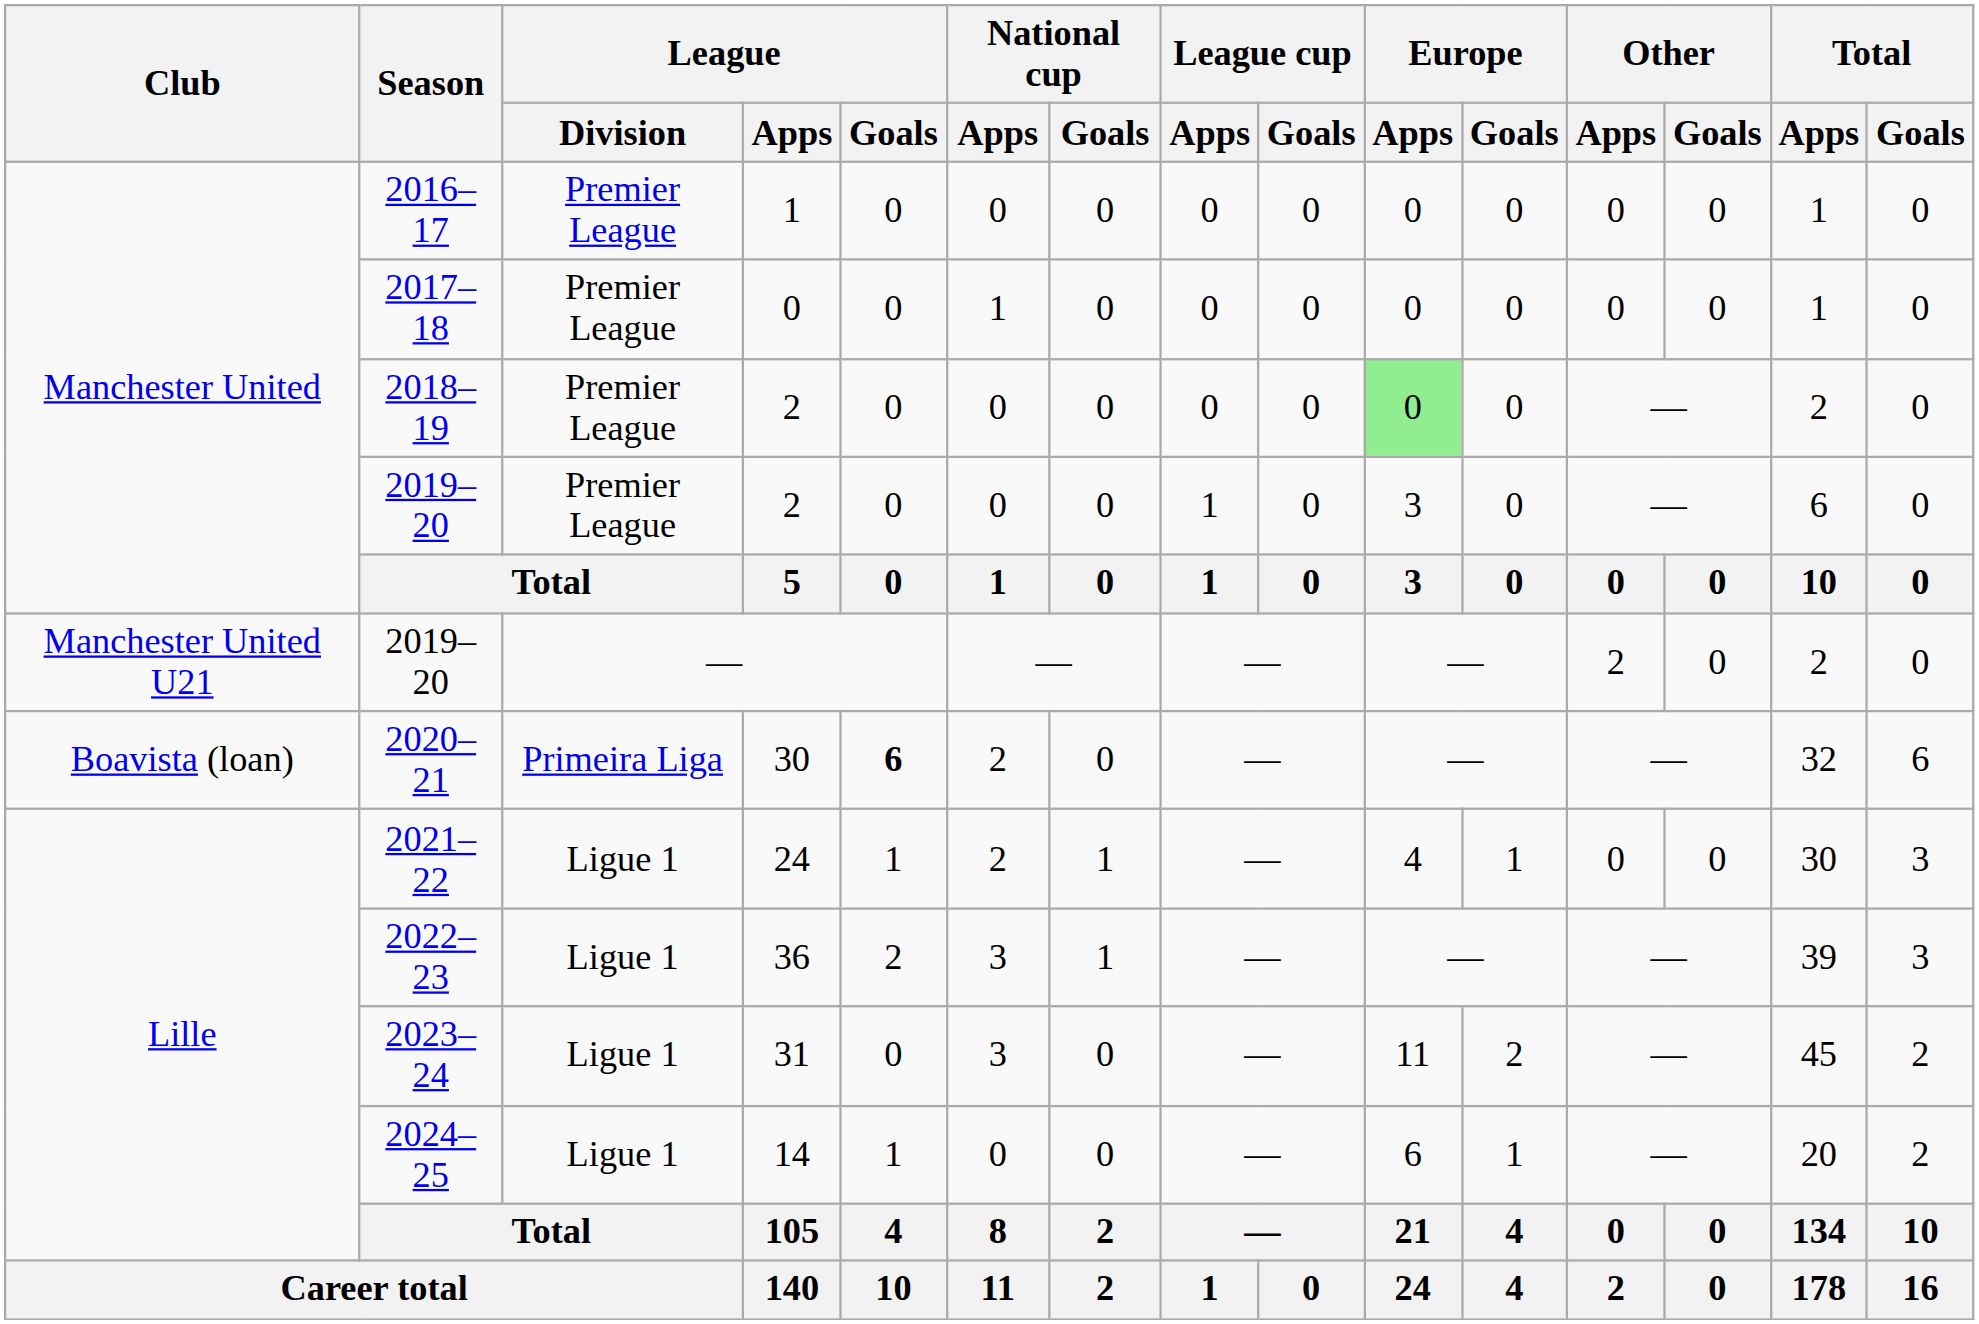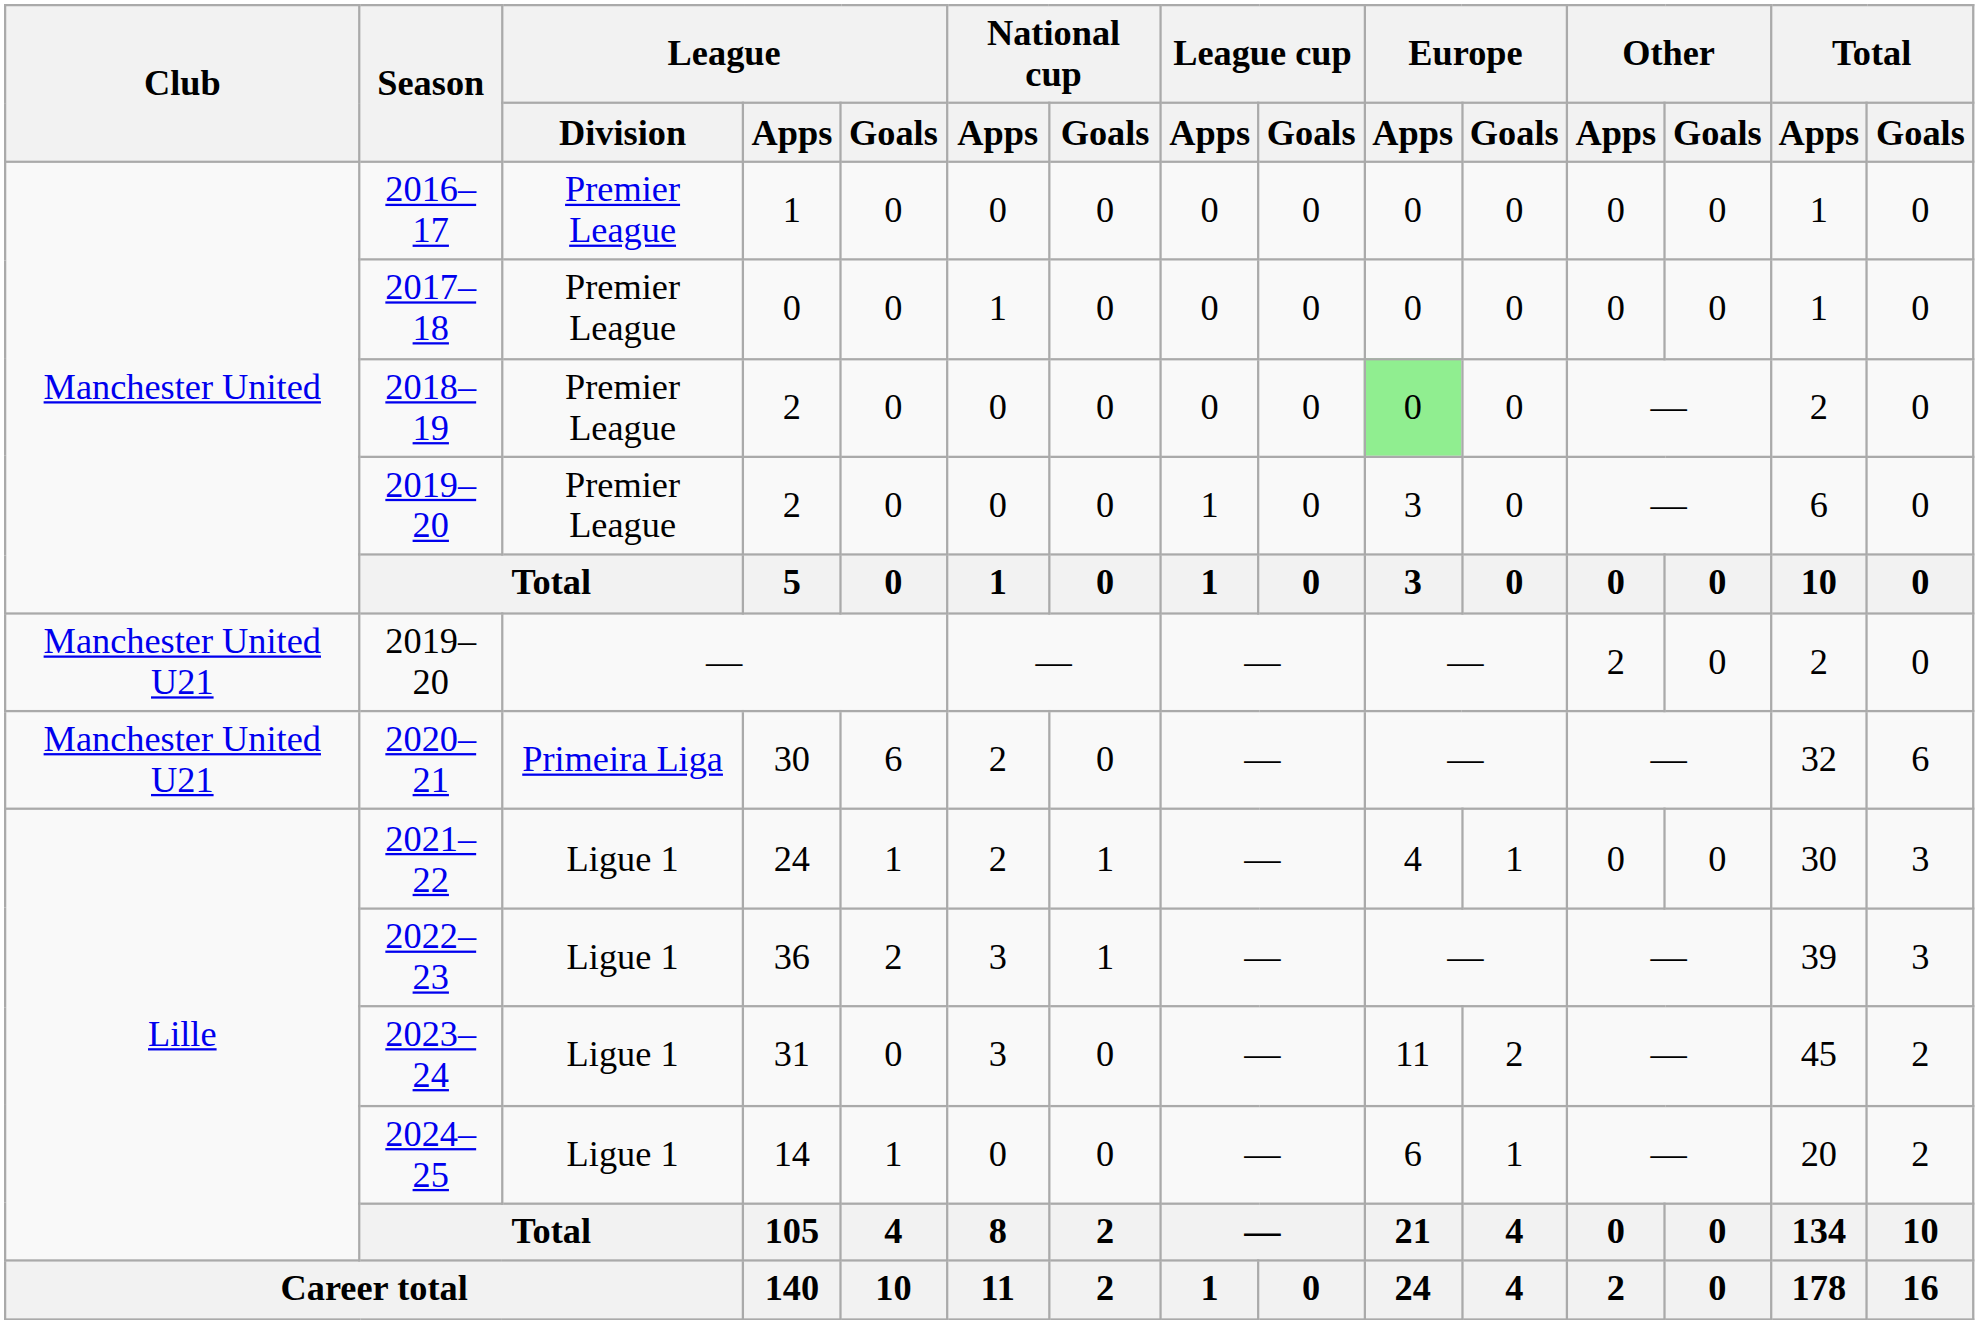 <table class="wikitable" style="text-align: center;">
 <tr>
 <th rowspan="2">Club</th>
 <th rowspan="2">Season</th>
 <th colspan="3">League</th>
 <th colspan="2">National cup</th>
 <th colspan="2">League cup</th>
 <th colspan="2">Europe</th>
 <th colspan="2">Other</th>
 <th colspan="2">Total</th>
 </tr>
 <tr>
 <th>Division</th>
 <th>Apps</th>
 <th>Goals</th>
 <th>Apps</th>
 <th>Goals</th>
 <th>Apps</th>
 <th>Goals</th>
 <th>Apps</th>
 <th>Goals</th>
 <th>Apps</th>
 <th>Goals</th>
 <th>Apps</th>
 <th>Goals</th>
 </tr>
 <tr>
 <td rowspan="5"><a href='#'>Manchester United</a></td>
 <td><a href='#'>2016–17</a></td>
 <td><a href='#'>Premier League</a></td>
 <td>1</td>
 <td>0</td>
 <td>0</td>
 <td>0</td>
 <td>0</td>
 <td>0</td>
 <td>0</td>
 <td>0</td>
 <td>0</td>
 <td>0</td>
 <td>1</td>
 <td>0</td>
 </tr>
 <tr>
 <td><a href='#'>2017–18</a></td>
 <td>Premier League</td>
 <td>0</td>
 <td>0</td>
 <td>1</td>
 <td>0</td>
 <td>0</td>
 <td>0</td>
 <td>0</td>
 <td>0</td>
 <td>0</td>
 <td>0</td>
 <td>1</td>
 <td>0</td>
 </tr>
 <tr>
 <td><a href='#'>2018–19</a></td>
 <td>Premier League</td>
 <td>2</td>
 <td>0</td>
 <td>0</td>
 <td>0</td>
 <td>0</td>
 <td>0</td>
 <td style="background: lightgreen;">0</td>
 <td>0</td>
 <td colspan="2">—</td>
 <td>2</td>
 <td>0</td>
 </tr>
 <tr>
 <td><a href='#'>2019–20</a></td>
 <td>Premier League</td>
 <td>2</td>
 <td>0</td>
 <td>0</td>
 <td>0</td>
 <td>1</td>
 <td>0</td>
 <td>3</td>
 <td>0</td>
 <td colspan="2">—</td>
 <td>6</td>
 <td>0</td>
 </tr>
 <tr>
 <th colspan="2">Total</th>
 <th>5</th>
 <th>0</th>
 <th>1</th>
 <th>0</th>
 <th>1</th>
 <th>0</th>
 <th>3</th>
 <th>0</th>
 <th>0</th>
 <th>0</th>
 <th>10</th>
 <th>0</th>
 </tr>
 <tr>
 <td><a href='#'>Manchester United U21</a></td>
 <td>2019–20</td>
 <td colspan="3">—</td>
 <td colspan="2">—</td>
 <td colspan="2">—</td>
 <td colspan="2">—</td>
 <td>2</td>
 <td>0</td>
 <td>2</td>
 <td>0</td>
 </tr>
 <tr>
-<td><a href='#'>Boavista</a> (loan)</td>
+<td><a href='#'>Manchester United U21</a></td>
 <td><a href='#'>2020–21</a></td>
 <td><a href='#'>Primeira Liga</a></td>
 <td>30</td>
-<td><strong>6</strong></td>
+<td>6</td>
 <td>2</td>
 <td>0</td>
 <td colspan="2">—</td>
 <td colspan="2">—</td>
 <td colspan="2">—</td>
 <td>32</td>
 <td>6</td>
 </tr>
 <tr>
 <td rowspan="5"><a href='#'>Lille</a></td>
 <td><a href='#'>2021–22</a></td>
 <td>Ligue 1</td>
 <td>24</td>
 <td>1</td>
 <td>2</td>
 <td>1</td>
 <td colspan="2">—</td>
 <td>4</td>
 <td>1</td>
 <td>0</td>
 <td>0</td>
 <td>30</td>
 <td>3</td>
 </tr>
 <tr>
 <td><a href='#'>2022–23</a></td>
 <td>Ligue 1</td>
 <td>36</td>
 <td>2</td>
 <td>3</td>
 <td>1</td>
 <td colspan="2">—</td>
 <td colspan="2">—</td>
 <td colspan="2">—</td>
 <td>39</td>
 <td>3</td>
 </tr>
 <tr>
 <td><a href='#'>2023–24</a></td>
 <td>Ligue 1</td>
 <td>31</td>
 <td>0</td>
 <td>3</td>
 <td>0</td>
 <td colspan="2">—</td>
 <td>11</td>
 <td>2</td>
 <td colspan="2">—</td>
 <td>45</td>
 <td>2</td>
 </tr>
 <tr>
 <td><a href='#'>2024–25</a></td>
 <td>Ligue 1</td>
 <td>14</td>
 <td>1</td>
 <td>0</td>
 <td>0</td>
 <td colspan="2">—</td>
 <td>6</td>
 <td>1</td>
 <td colspan="2">—</td>
 <td>20</td>
 <td>2</td>
 </tr>
 <tr>
 <th colspan="2">Total</th>
 <th>105</th>
 <th>4</th>
 <th>8</th>
 <th>2</th>
 <th colspan="2">—</th>
 <th>21</th>
 <th>4</th>
 <th>0</th>
 <th>0</th>
 <th>134</th>
 <th>10</th>
 </tr>
 <tr>
 <th colspan="3">Career total</th>
 <th>140</th>
 <th>10</th>
 <th>11</th>
 <th>2</th>
 <th>1</th>
 <th>0</th>
 <th>24</th>
 <th>4</th>
 <th>2</th>
 <th>0</th>
 <th>178</th>
 <th>16</th>
 </tr>
 </table>
